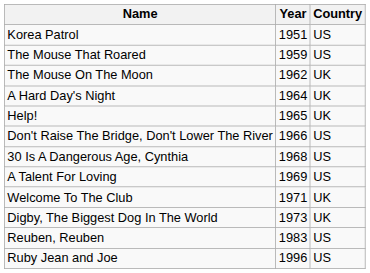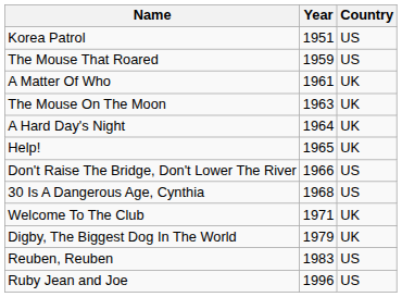 <table class="wikitable">
 <tr>
 <th>Name</th>
 <th>Year</th>
 <th>Country</th>
 </tr>
 <tr>
 <td>Korea Patrol</td>
 <td>1951</td>
 <td>US</td>
 </tr>
 <tr>
 <td>The Mouse That Roared</td>
 <td>1959</td>
 <td>US</td>
 </tr>
 <tr>
+<td>A Matter Of Who</td>
+<td>1961</td>
+<td>UK</td>
+</tr>
+<tr>
 <td>The Mouse On The Moon</td>
-<td>1962</td>
+<td>1963</td>
 <td>UK</td>
 </tr>
 <tr>
 <td>A Hard Day's Night</td>
 <td>1964</td>
 <td>UK</td>
 </tr>
 <tr>
 <td>Help!</td>
 <td>1965</td>
 <td>UK</td>
 </tr>
 <tr>
 <td>Don't Raise The Bridge, Don't Lower The River</td>
 <td>1966</td>
 <td>US</td>
 </tr>
 <tr>
 <td>30 Is A Dangerous Age, Cynthia</td>
 <td>1968</td>
 <td>US</td>
 </tr>
 <tr>
-<td>A Talent For Loving</td>
-<td>1969</td>
-<td>US</td>
-</tr>
-<tr>
 <td>Welcome To The Club</td>
 <td>1971</td>
 <td>UK</td>
 </tr>
 <tr>
 <td>Digby, The Biggest Dog In The World</td>
-<td>1973</td>
+<td>1979</td>
 <td>UK</td>
 </tr>
 <tr>
 <td>Reuben, Reuben</td>
 <td>1983</td>
 <td>US</td>
 </tr>
 <tr>
 <td>Ruby Jean and Joe</td>
 <td>1996</td>
 <td>US</td>
 </tr>
 </table>
